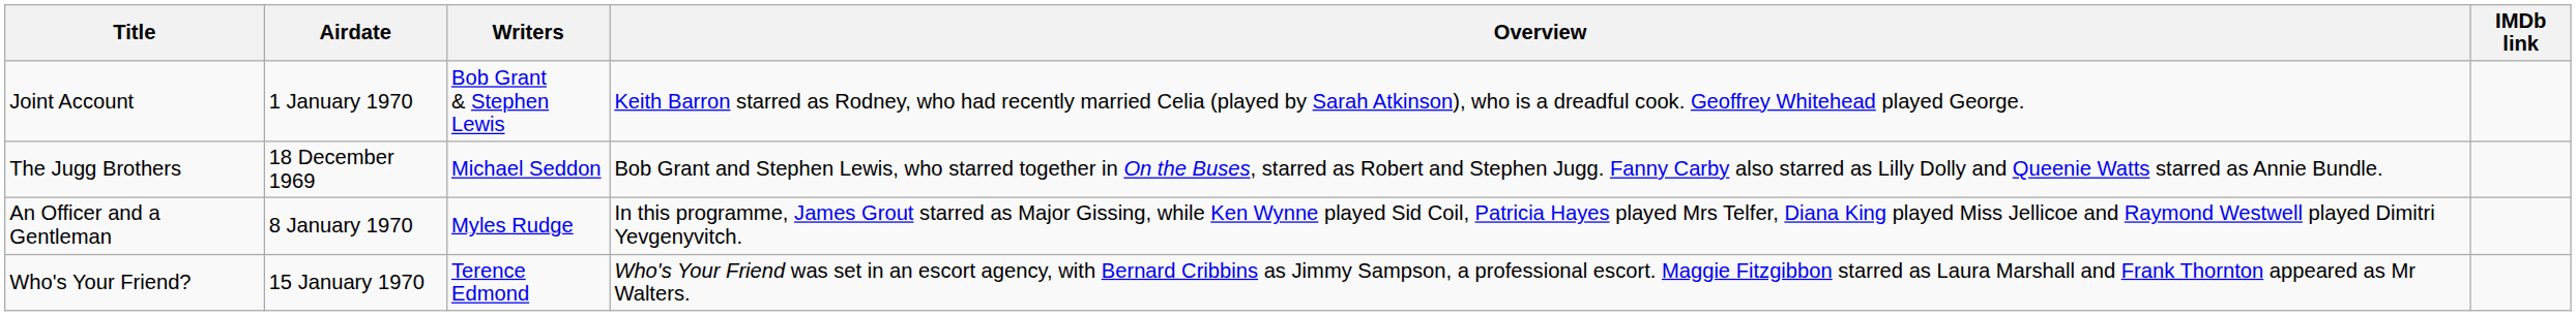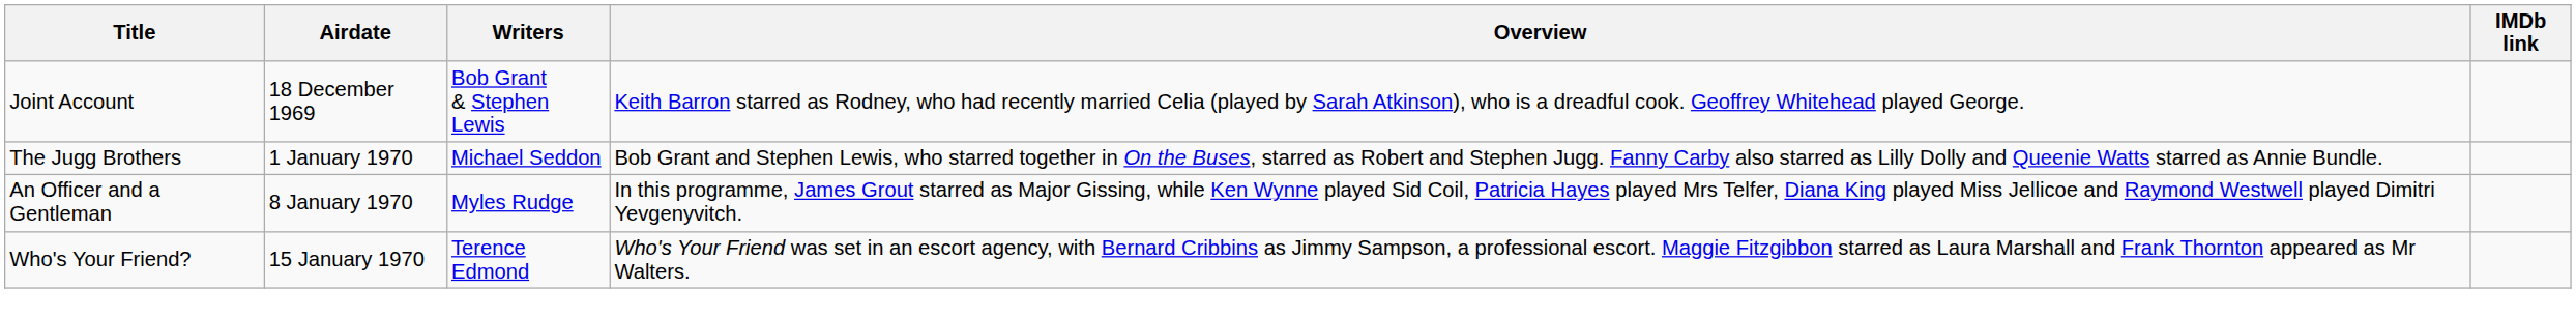 <table class="wikitable">
 <tr>
 <th>Title</th>
 <th>Airdate</th>
 <th>Writers</th>
 <th>Overview</th>
 <th>IMDb link</th>
 </tr>
 <tr>
 <td>Joint Account</td>
-<td>1 January 1970</td>
+<td>18 December 1969</td>
 <td><a href='#'>Bob Grant</a> <br>& <a href='#'>Stephen Lewis</a></td>
 <td style="font-size: 100%;"><a href='#'>Keith Barron</a> starred as Rodney, who had recently married Celia (played by <a href='#'>Sarah Atkinson</a>), who is a dreadful cook. <a href='#'>Geoffrey Whitehead</a> played George.</td>
 <td></td>
 </tr>
 <tr>
 <td>The Jugg Brothers</td>
-<td>18 December 1969</td>
+<td>1 January 1970</td>
 <td><a href='#'>Michael Seddon</a></td>
 <td style="font-size: 100%;">Bob Grant and Stephen Lewis, who starred together in <em><a href='#'>On the Buses</a></em>, starred as Robert and Stephen Jugg. <a href='#'>Fanny Carby</a> also starred as Lilly Dolly and <a href='#'>Queenie Watts</a> starred as Annie Bundle.</td>
 <td></td>
 </tr>
 <tr>
 <td>An Officer and a Gentleman</td>
 <td>8 January 1970</td>
 <td><a href='#'>Myles Rudge</a></td>
 <td style="font-size: 100%;">In this programme, <a href='#'>James Grout</a> starred as Major Gissing, while <a href='#'>Ken Wynne</a> played Sid Coil, <a href='#'>Patricia Hayes</a> played Mrs Telfer, <a href='#'>Diana King</a> played Miss Jellicoe and <a href='#'>Raymond Westwell</a> played Dimitri Yevgenyvitch.</td>
 <td></td>
 </tr>
 <tr>
 <td>Who's Your Friend?</td>
 <td>15 January 1970</td>
 <td><a href='#'>Terence Edmond</a></td>
 <td style="font-size: 100%;"><em>Who's Your Friend</em> was set in an escort agency, with <a href='#'>Bernard Cribbins</a> as Jimmy Sampson, a professional escort. <a href='#'>Maggie Fitzgibbon</a> starred as Laura Marshall and <a href='#'>Frank Thornton</a> appeared as Mr Walters.</td>
 <td></td>
 </tr>
 </table>
